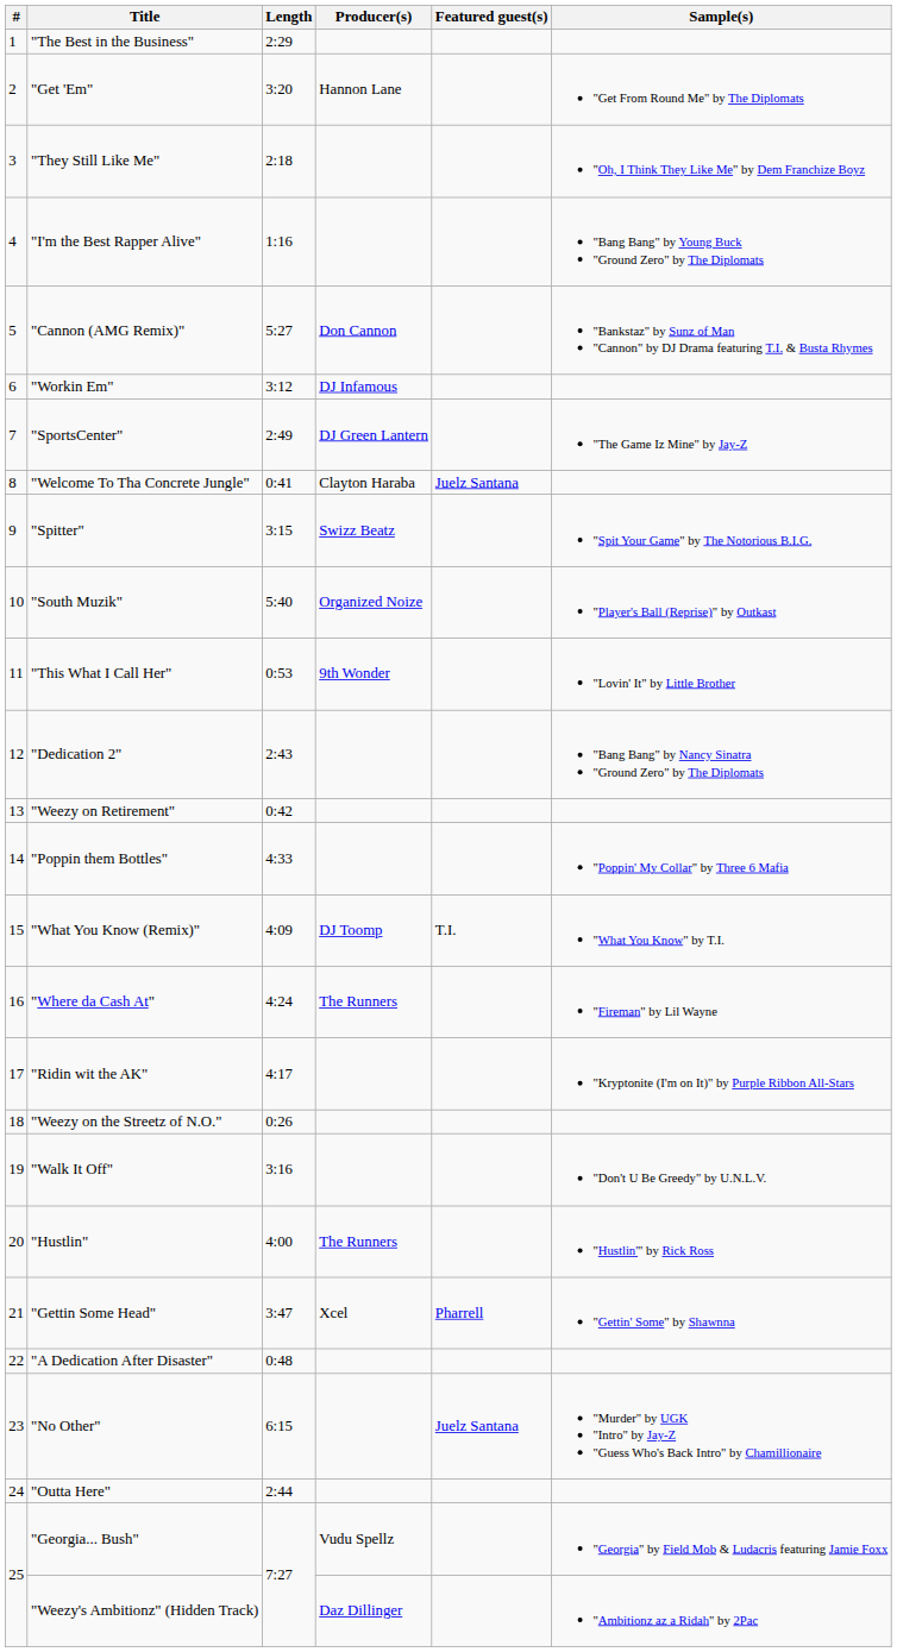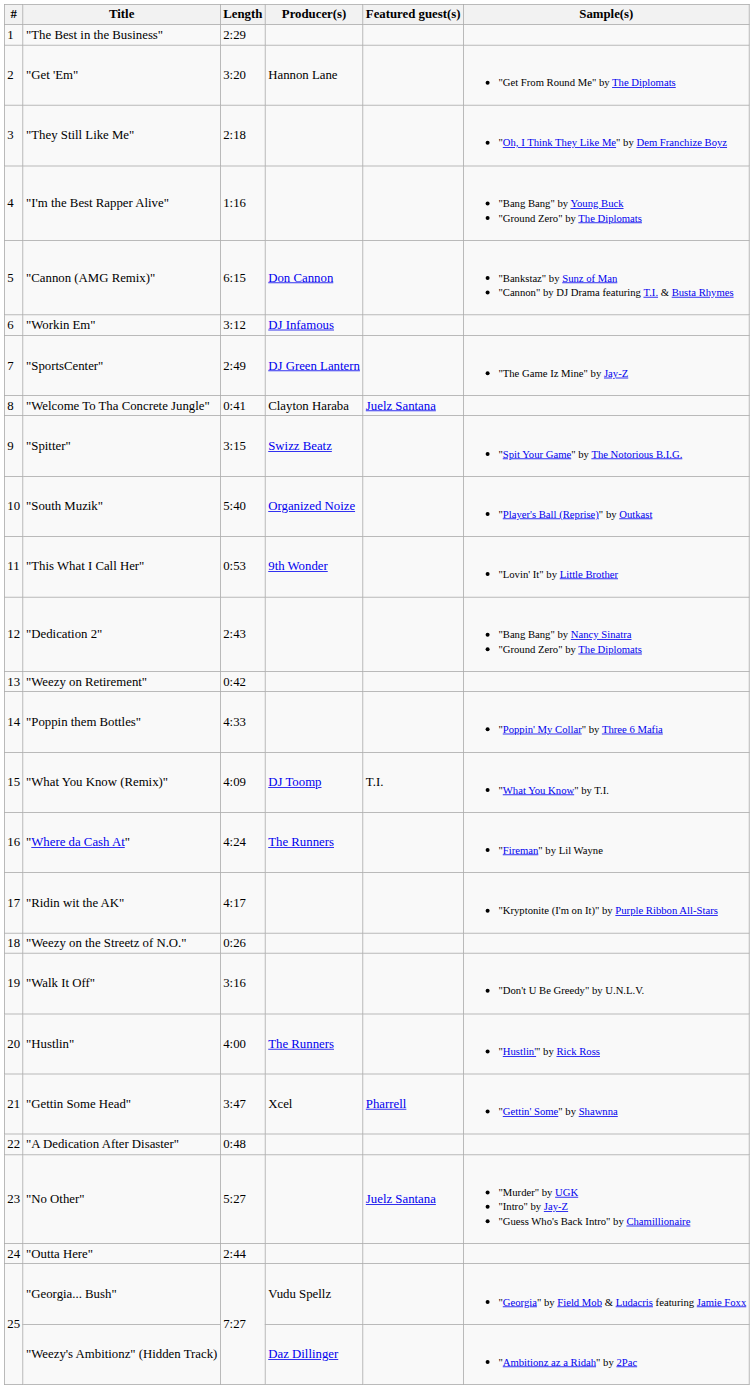 <table class="wikitable">
 <tr>
 <th align="center">#</th>
 <th align="center">Title</th>
 <th align="center">Length</th>
 <th align="center">Producer(s)</th>
 <th align="center">Featured guest(s)</th>
 <th align="center">Sample(s)</th>
 </tr>
 <tr>
 <td>1</td>
 <td>"The Best in the Business"</td>
 <td>2:29</td>
 <td></td>
 <td></td>
 <td></td>
 </tr>
 <tr>
 <td>2</td>
 <td>"Get 'Em"</td>
 <td>3:20</td>
 <td>Hannon Lane</td>
 <td></td>
 <td><br><ul><li><small>"Get From Round Me" by <a href='#'>The Diplomats</a></small></li></ul></td>
 </tr>
 <tr>
 <td>3</td>
 <td>"They Still Like Me"</td>
 <td>2:18</td>
 <td></td>
 <td></td>
 <td><br><ul><li><small>"<a href='#'>Oh, I Think They Like Me</a>" by <a href='#'>Dem Franchize Boyz</a></small></li></ul></td>
 </tr>
 <tr>
 <td>4</td>
 <td>"I'm the Best Rapper Alive"</td>
 <td>1:16</td>
 <td></td>
 <td></td>
 <td><br><ul><li><small>"Bang Bang" by <a href='#'>Young Buck</a></small></li><li><small>"Ground Zero" by <a href='#'>The Diplomats</a></small></li></ul></td>
 </tr>
 <tr>
 <td>5</td>
 <td>"Cannon (AMG Remix)"</td>
-<td>5:27</td>
+<td>6:15</td>
 <td><a href='#'>Don Cannon</a></td>
 <td></td>
 <td><br><ul><li><small>"Bankstaz" by <a href='#'>Sunz of Man</a></small></li><li><small>"Cannon" by DJ Drama featuring <a href='#'>T.I.</a> & <a href='#'>Busta Rhymes</a></small></li></ul></td>
 </tr>
 <tr>
 <td>6</td>
 <td>"Workin Em"</td>
 <td>3:12</td>
 <td><a href='#'>DJ Infamous</a></td>
 <td></td>
 <td></td>
 </tr>
 <tr>
 <td>7</td>
 <td>"SportsCenter"</td>
 <td>2:49</td>
 <td><a href='#'>DJ Green Lantern</a></td>
 <td></td>
 <td><br><ul><li><small>"The Game Iz Mine" by <a href='#'>Jay-Z</a></small></li></ul></td>
 </tr>
 <tr>
 <td>8</td>
 <td>"Welcome To Tha Concrete Jungle"</td>
 <td>0:41</td>
 <td>Clayton Haraba</td>
 <td><a href='#'>Juelz Santana</a></td>
 <td></td>
 </tr>
 <tr>
 <td>9</td>
 <td>"Spitter"</td>
 <td>3:15</td>
 <td><a href='#'>Swizz Beatz</a></td>
 <td></td>
 <td><br><ul><li><small>"<a href='#'>Spit Your Game</a>" by <a href='#'>The Notorious B.I.G.</a></small></li></ul></td>
 </tr>
 <tr>
 <td>10</td>
 <td>"South Muzik"</td>
 <td>5:40</td>
 <td><a href='#'>Organized Noize</a></td>
 <td></td>
 <td><br><ul><li><small>"<a href='#'>Player's Ball (Reprise)</a>" by <a href='#'>Outkast</a></small></li></ul></td>
 </tr>
 <tr>
 <td>11</td>
 <td>"This What I Call Her"</td>
 <td>0:53</td>
 <td><a href='#'>9th Wonder</a></td>
 <td></td>
 <td><br><ul><li><small>"Lovin' It" by <a href='#'>Little Brother</a></small></li></ul></td>
 </tr>
 <tr>
 <td>12</td>
 <td>"Dedication 2"</td>
 <td>2:43</td>
 <td></td>
 <td></td>
 <td><br><ul><li><small>"Bang Bang" by <a href='#'>Nancy Sinatra</a></small></li><li><small>"Ground Zero" by <a href='#'>The Diplomats</a></small></li></ul></td>
 </tr>
 <tr>
 <td>13</td>
 <td>"Weezy on Retirement"</td>
 <td>0:42</td>
 <td></td>
 <td></td>
 <td></td>
 </tr>
 <tr>
 <td>14</td>
 <td>"Poppin them Bottles"</td>
 <td>4:33</td>
 <td></td>
 <td></td>
 <td><br><ul><li><small>"<a href='#'>Poppin' My Collar</a>" by <a href='#'>Three 6 Mafia</a></small></li></ul></td>
 </tr>
 <tr>
 <td>15</td>
 <td>"What You Know (Remix)"</td>
 <td>4:09</td>
 <td><a href='#'>DJ Toomp</a></td>
 <td>T.I.</td>
 <td><br><ul><li><small>"<a href='#'>What You Know</a>" by T.I.</small></li></ul></td>
 </tr>
 <tr>
 <td>16</td>
 <td>"<a href='#'>Where da Cash At</a>"</td>
 <td>4:24</td>
 <td><a href='#'>The Runners</a></td>
 <td></td>
 <td><br><ul><li><small>"<a href='#'>Fireman</a>" by Lil Wayne</small></li></ul></td>
 </tr>
 <tr>
 <td>17</td>
 <td>"Ridin wit the AK"</td>
 <td>4:17</td>
 <td></td>
 <td></td>
 <td><br><ul><li><small>"Kryptonite (I'm on It)" by <a href='#'>Purple Ribbon All-Stars</a></small></li></ul></td>
 </tr>
 <tr>
 <td>18</td>
 <td>"Weezy on the Streetz of N.O."</td>
 <td>0:26</td>
 <td></td>
 <td></td>
 <td></td>
 </tr>
 <tr>
 <td>19</td>
 <td>"Walk It Off"</td>
 <td>3:16</td>
 <td></td>
 <td></td>
 <td><br><ul><li><small>"Don't U Be Greedy" by U.N.L.V.</small></li></ul></td>
 </tr>
 <tr>
 <td>20</td>
 <td>"Hustlin"</td>
 <td>4:00</td>
 <td><a href='#'>The Runners</a></td>
 <td></td>
 <td><br><ul><li><small>"<a href='#'>Hustlin'</a>" by <a href='#'>Rick Ross</a></small></li></ul></td>
 </tr>
 <tr>
 <td>21</td>
 <td>"Gettin Some Head"</td>
 <td>3:47</td>
 <td>Xcel</td>
 <td><a href='#'>Pharrell</a></td>
 <td><br><ul><li><small>"<a href='#'>Gettin' Some</a>" by <a href='#'>Shawnna</a></small></li></ul></td>
 </tr>
 <tr>
 <td>22</td>
 <td>"A Dedication After Disaster"</td>
 <td>0:48</td>
 <td></td>
 <td></td>
 <td></td>
 </tr>
 <tr>
 <td>23</td>
 <td>"No Other"</td>
-<td>6:15</td>
+<td>5:27</td>
 <td></td>
 <td><a href='#'>Juelz Santana</a></td>
 <td><br><ul><li><small>"Murder" by <a href='#'>UGK</a></small></li><li><small>"Intro" by <a href='#'>Jay-Z</a></small></li><li><small>"Guess Who's Back Intro" by <a href='#'>Chamillionaire</a></small></li></ul></td>
 </tr>
 <tr>
 <td>24</td>
 <td>"Outta Here"</td>
 <td>2:44</td>
 <td></td>
 <td></td>
 <td></td>
 </tr>
 <tr>
 <td rowspan="2">25</td>
 <td>"Georgia... Bush"</td>
 <td rowspan="2">7:27</td>
 <td>Vudu Spellz</td>
 <td></td>
 <td><br><ul><li><small>"<a href='#'>Georgia</a>" by <a href='#'>Field Mob</a> & <a href='#'>Ludacris</a> featuring <a href='#'>Jamie Foxx</a></small></li></ul></td>
 </tr>
 <tr>
 <td>"Weezy's Ambitionz" (Hidden Track)</td>
 <td><a href='#'>Daz Dillinger</a></td>
 <td></td>
 <td><br><ul><li><small>"<a href='#'>Ambitionz az a Ridah</a>" by <a href='#'>2Pac</a></small></li></ul></td>
 </tr>
 </table>
